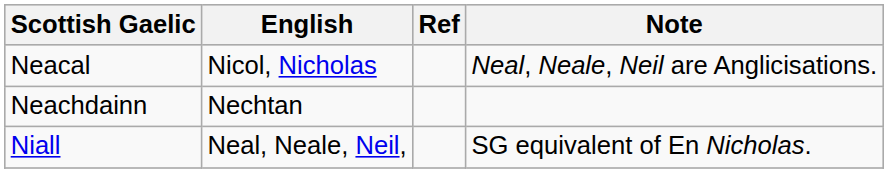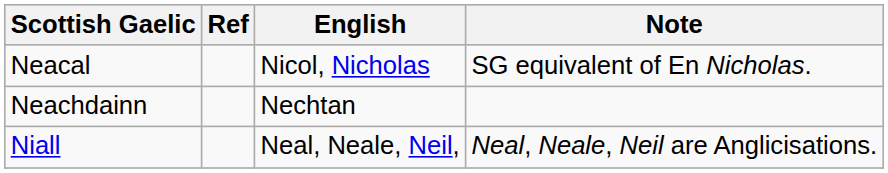 <table class="wikitable sortable">
 <tr>
 <th><strong>Scottish Gaelic</strong></th>
+<th><strong>Ref</strong></th>
 <th><strong>English</strong></th>
-<th><strong>Ref</strong></th>
 <th><strong>Note</strong></th>
 </tr>
 <tr>
 <td>Neacal</td>
+<td></td>
 <td>Nicol, <a href='#'>Nicholas</a></td>
-<td></td>
-<td><em>Neal</em>, <em>Neale</em>, <em>Neil</em> are Anglicisations.</td>
+<td>SG equivalent of En <em>Nicholas</em>.</td>
 </tr>
 <tr>
 <td>Neachdainn</td>
+<td></td>
 <td>Nechtan</td>
-<td></td>
 <td></td>
 </tr>
 <tr>
 <td><a href='#'>Niall</a></td>
+<td></td>
 <td>Neal, Neale, <a href='#'>Neil</a>,</td>
-<td></td>
-<td>SG equivalent of En <em>Nicholas</em>.</td>
+<td><em>Neal</em>, <em>Neale</em>, <em>Neil</em> are Anglicisations.</td>
 </tr>
 </table>
